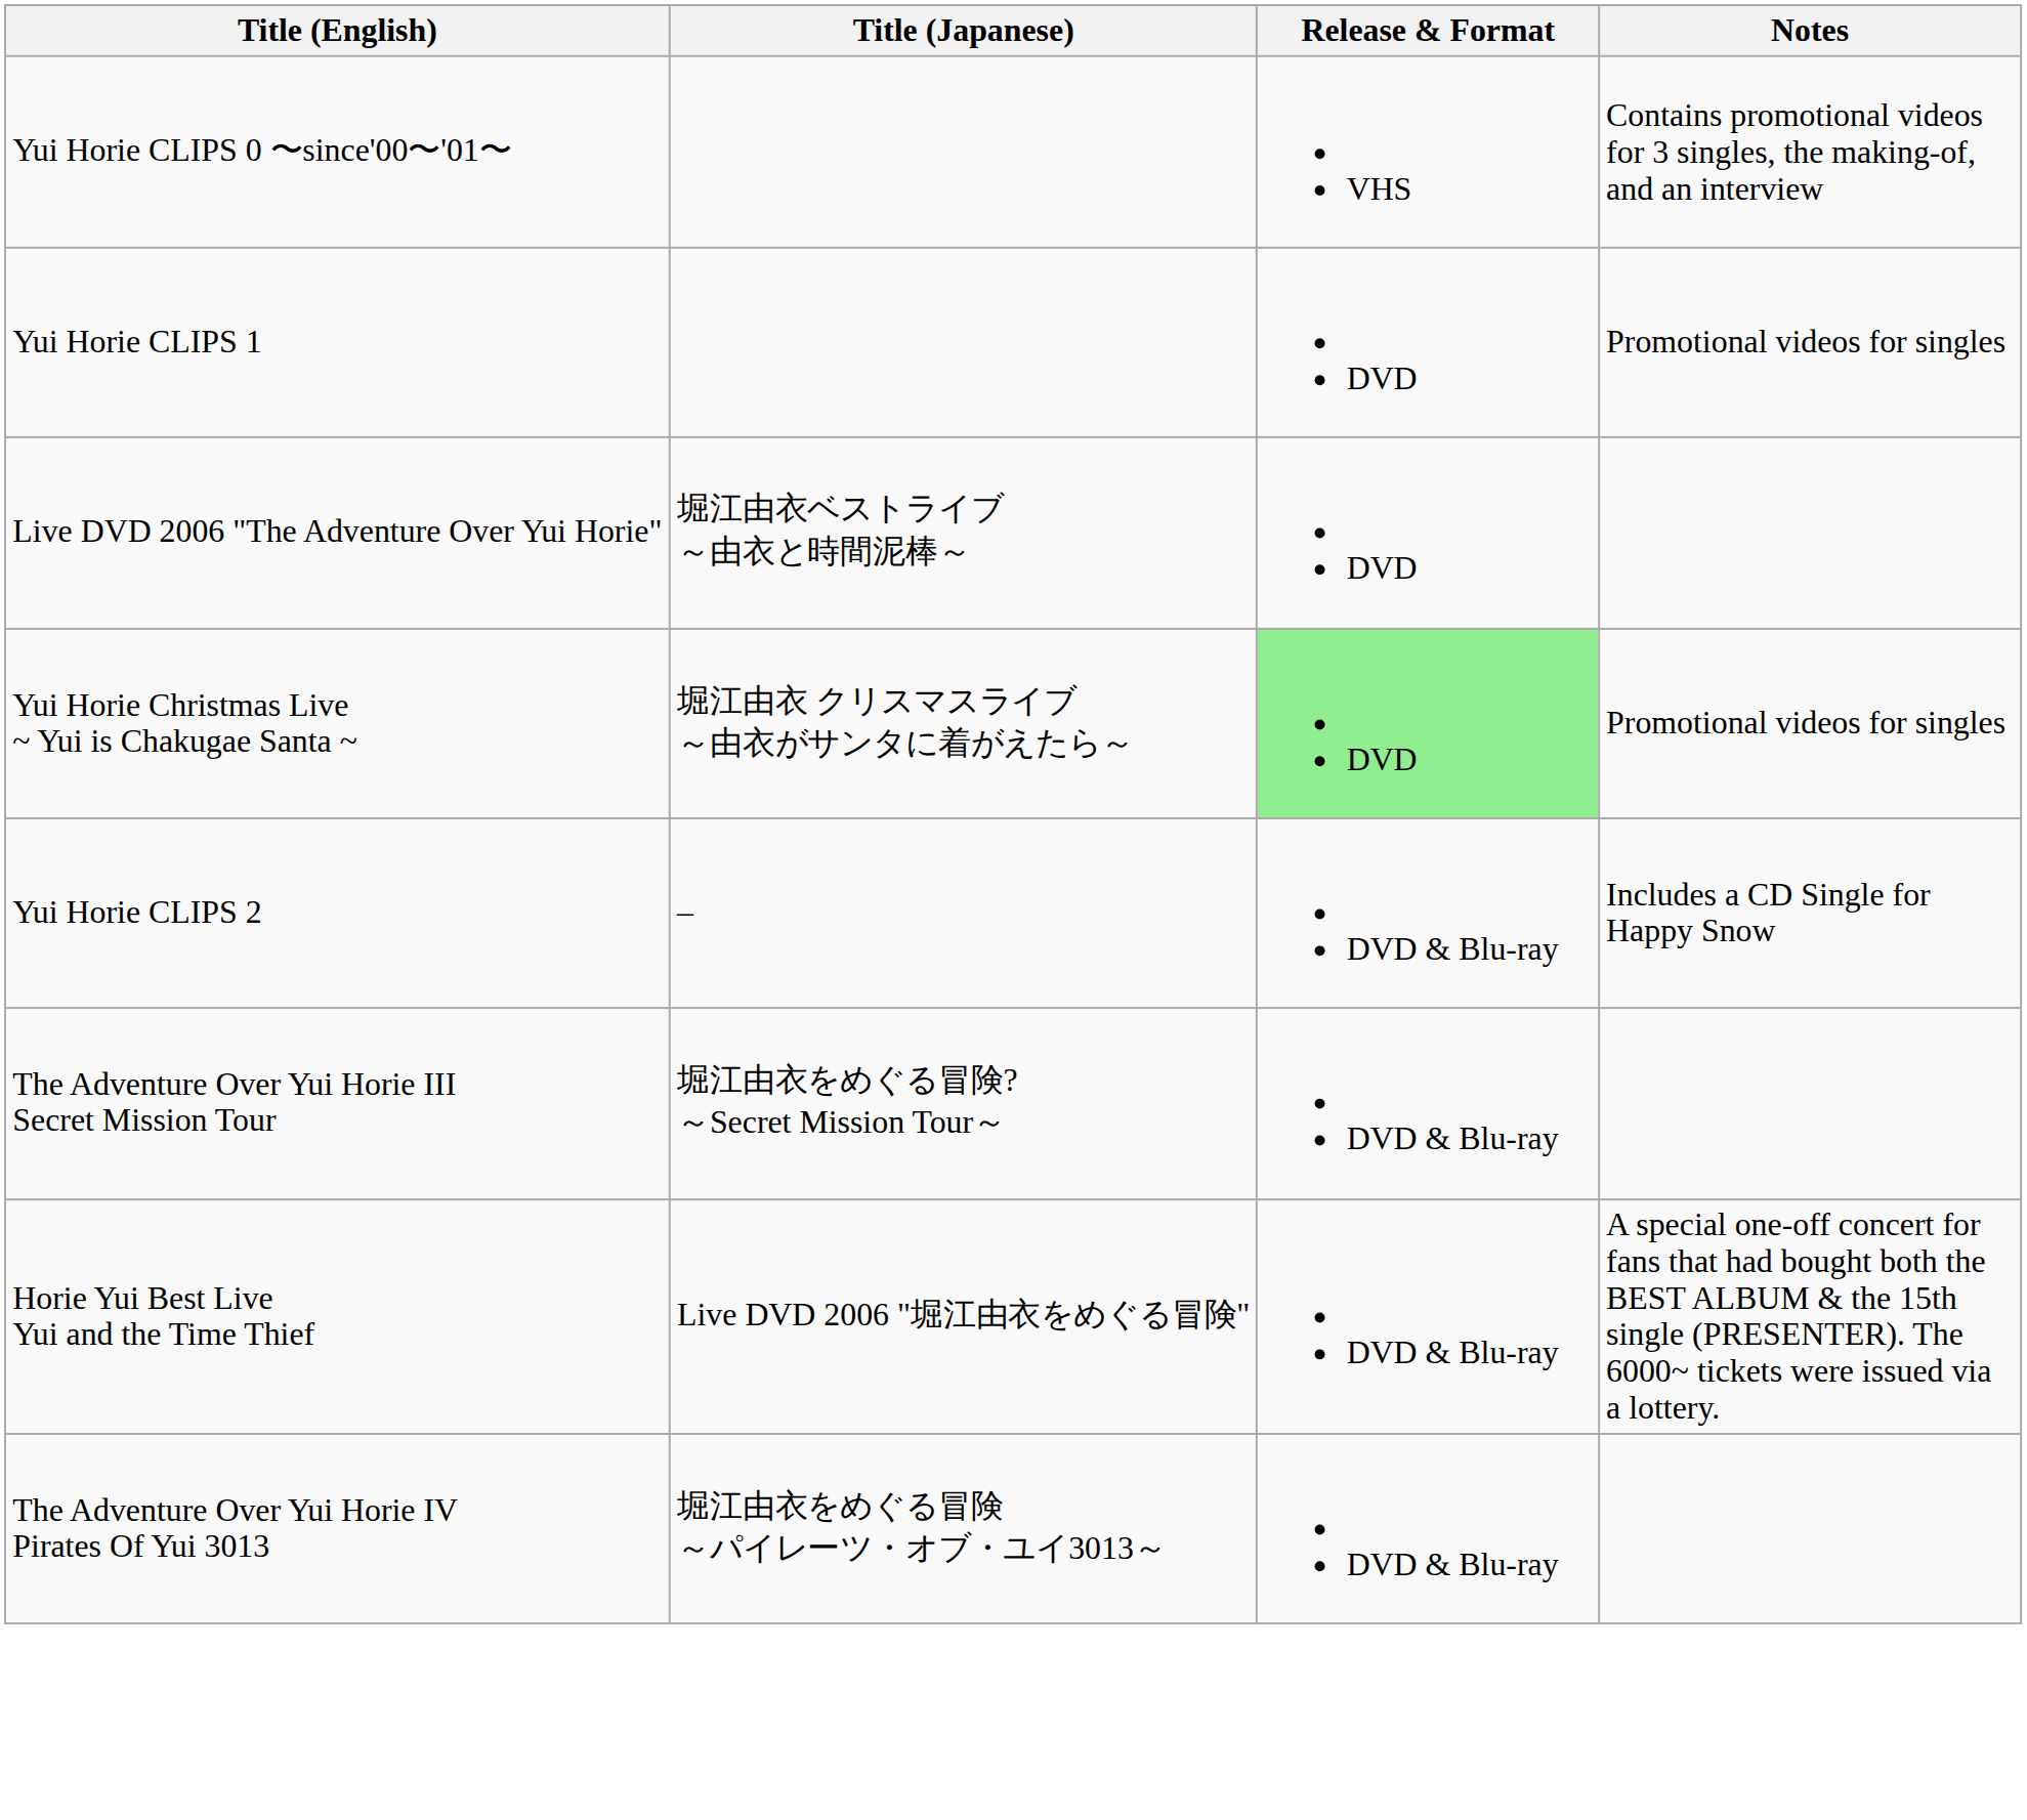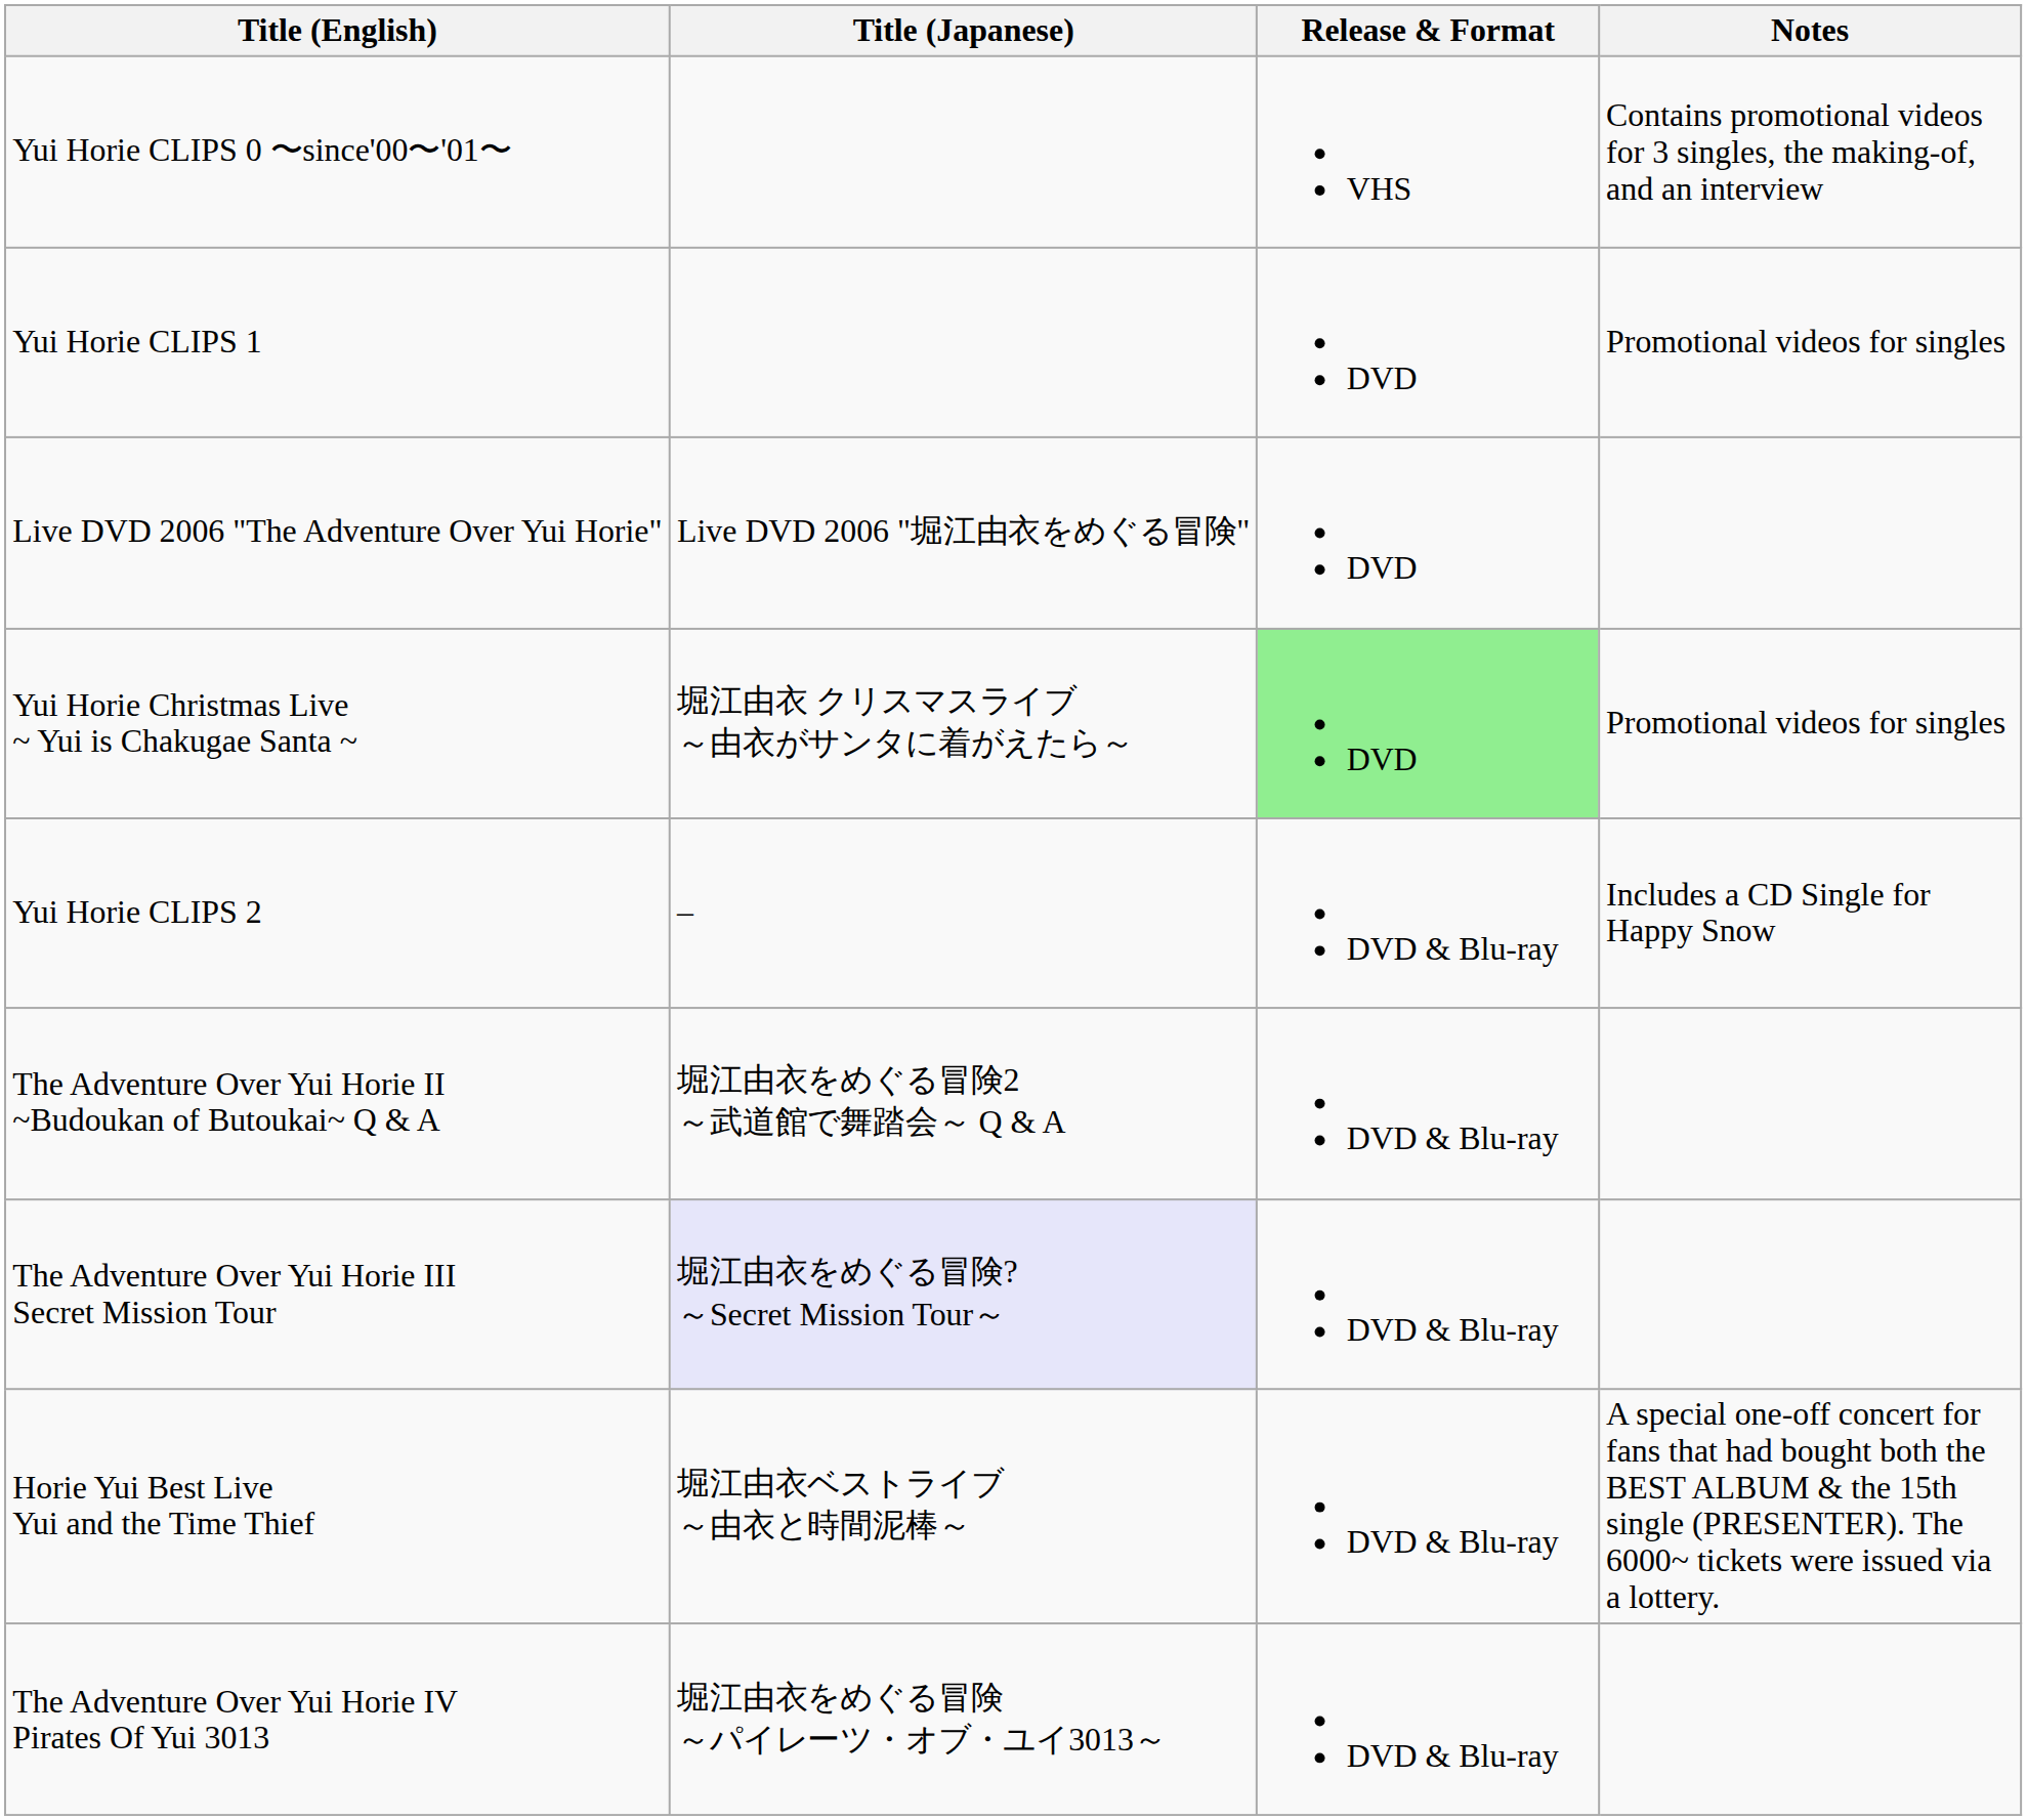 <table class=wikitable>
 <tr>
 <th>Title (English)</th>
 <th>Title (Japanese)</th>
 <th style="width: 160px;">Release & Format </th>
 <th style="width: 200px;">Notes</th>
 </tr>
 <tr>
 <td>Yui Horie CLIPS 0 〜since'00〜'01〜</td>
 <td></td>
 <td><br><ul><li></li><li>VHS</li></ul></td>
 <td>Contains promotional videos for 3 singles, the making-of, and an interview</td>
 </tr>
 <tr>
 <td>Yui Horie CLIPS 1</td>
 <td></td>
 <td><br><ul><li></li><li>DVD</li></ul></td>
 <td>Promotional videos for singles</td>
 </tr>
 <tr>
 <td>Live DVD 2006 "The Adventure Over Yui Horie"</td>
-<td>堀江由衣ベストライブ <br>～由衣と時間泥棒～</td>
+<td>Live DVD 2006 "堀江由衣をめぐる冒険"</td>
 <td><br><ul><li></li><li>DVD</li></ul></td>
 <td></td>
 </tr>
 <tr>
 <td>Yui Horie Christmas Live <br> ~ Yui is Chakugae Santa ~</td>
 <td>堀江由衣 クリスマスライブ <br> ～由衣がサンタに着がえたら～</td>
 <td style="background: lightgreen;"><br><ul><li></li><li>DVD</li></ul></td>
 <td>Promotional videos for singles</td>
 </tr>
 <tr>
 <td>Yui Horie CLIPS 2</td>
 <td>–</td>
 <td><br><ul><li></li><li>DVD & Blu-ray</li></ul></td>
 <td>Includes a CD Single for Happy Snow</td>
 </tr>
 <tr>
+<td>The Adventure Over Yui Horie II <br> ~Budoukan of Butoukai~ Q & A</td>
+<td>堀江由衣をめぐる冒険2 <br> ～武道館で舞踏会～ Q & A</td>
+<td><br><ul><li></li><li>DVD & Blu-ray</li></ul></td>
+<td></td>
+</tr>
+<tr>
 <td>The Adventure Over Yui Horie III <br>Secret Mission Tour</td>
-<td>堀江由衣をめぐる冒険?<br>～Secret Mission Tour～</td>
+<td style="background: lavender;">堀江由衣をめぐる冒険?<br>～Secret Mission Tour～</td>
 <td><br><ul><li></li><li>DVD & Blu-ray</li></ul></td>
 <td></td>
 </tr>
 <tr>
 <td>Horie Yui Best Live <br>Yui and the Time Thief</td>
-<td>Live DVD 2006 "堀江由衣をめぐる冒険"</td>
+<td>堀江由衣ベストライブ <br>～由衣と時間泥棒～</td>
 <td><br><ul><li></li><li>DVD & Blu-ray</li></ul></td>
 <td>A special one-off concert for fans that had bought both the BEST ALBUM & the 15th single (PRESENTER). The 6000~ tickets were issued via a lottery.</td>
 </tr>
 <tr>
 <td>The Adventure Over Yui Horie IV <br>Pirates Of Yui 3013</td>
 <td>堀江由衣をめぐる冒険 <br>～パイレーツ・オブ・ユイ3013～</td>
 <td><br><ul><li></li><li>DVD & Blu-ray</li></ul></td>
 <td></td>
 </tr>
 </table>
